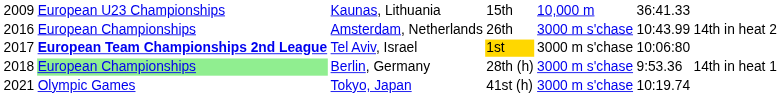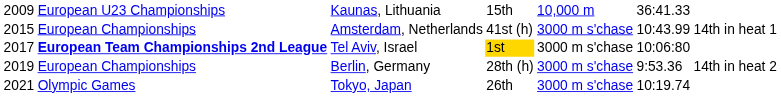 <table>
 <tr>
 <td>2009</td>
 <td><a href='#'>European U23 Championships</a></td>
 <td><a href='#'>Kaunas</a>, Lithuania</td>
 <td>15th</td>
 <td><a href='#'>10,000 m</a></td>
 <td>36:41.33</td>
 <td></td>
 </tr>
 <tr>
-<td>2016</td>
+<td>2015</td>
 <td><a href='#'>European Championships</a></td>
 <td><a href='#'>Amsterdam</a>, Netherlands</td>
-<td>26th</td>
+<td>41st (h)</td>
 <td><a href='#'>3000 m s'chase</a></td>
 <td>10:43.99</td>
-<td>14th in heat 2</td>
+<td>14th in heat 1</td>
 </tr>
 <tr>
 <td>2017</td>
 <td><strong><a href='#'>European Team Championships 2nd League</a></strong></td>
 <td><a href='#'>Tel Aviv</a>, Israel</td>
 <td bgcolor=gold>1st</td>
 <td>3000 m s'chase</td>
 <td>10:06:80</td>
 </tr>
 <tr>
-<td>2018</td>
-<td style="background: lightgreen;"><a href='#'>European Championships</a></td>
+<td>2019</td>
+<td><a href='#'>European Championships</a></td>
 <td><a href='#'>Berlin</a>, Germany</td>
 <td>28th (h)</td>
 <td><a href='#'>3000 m s'chase</a></td>
 <td>9:53.36</td>
-<td>14th in heat 1</td>
+<td>14th in heat 2</td>
 </tr>
 <tr>
 <td>2021</td>
 <td><a href='#'>Olympic Games</a></td>
 <td><a href='#'>Tokyo, Japan</a></td>
-<td>41st (h)</td>
+<td>26th</td>
 <td><a href='#'>3000 m s'chase</a></td>
 <td>10:19.74</td>
 </tr>
 </table>
